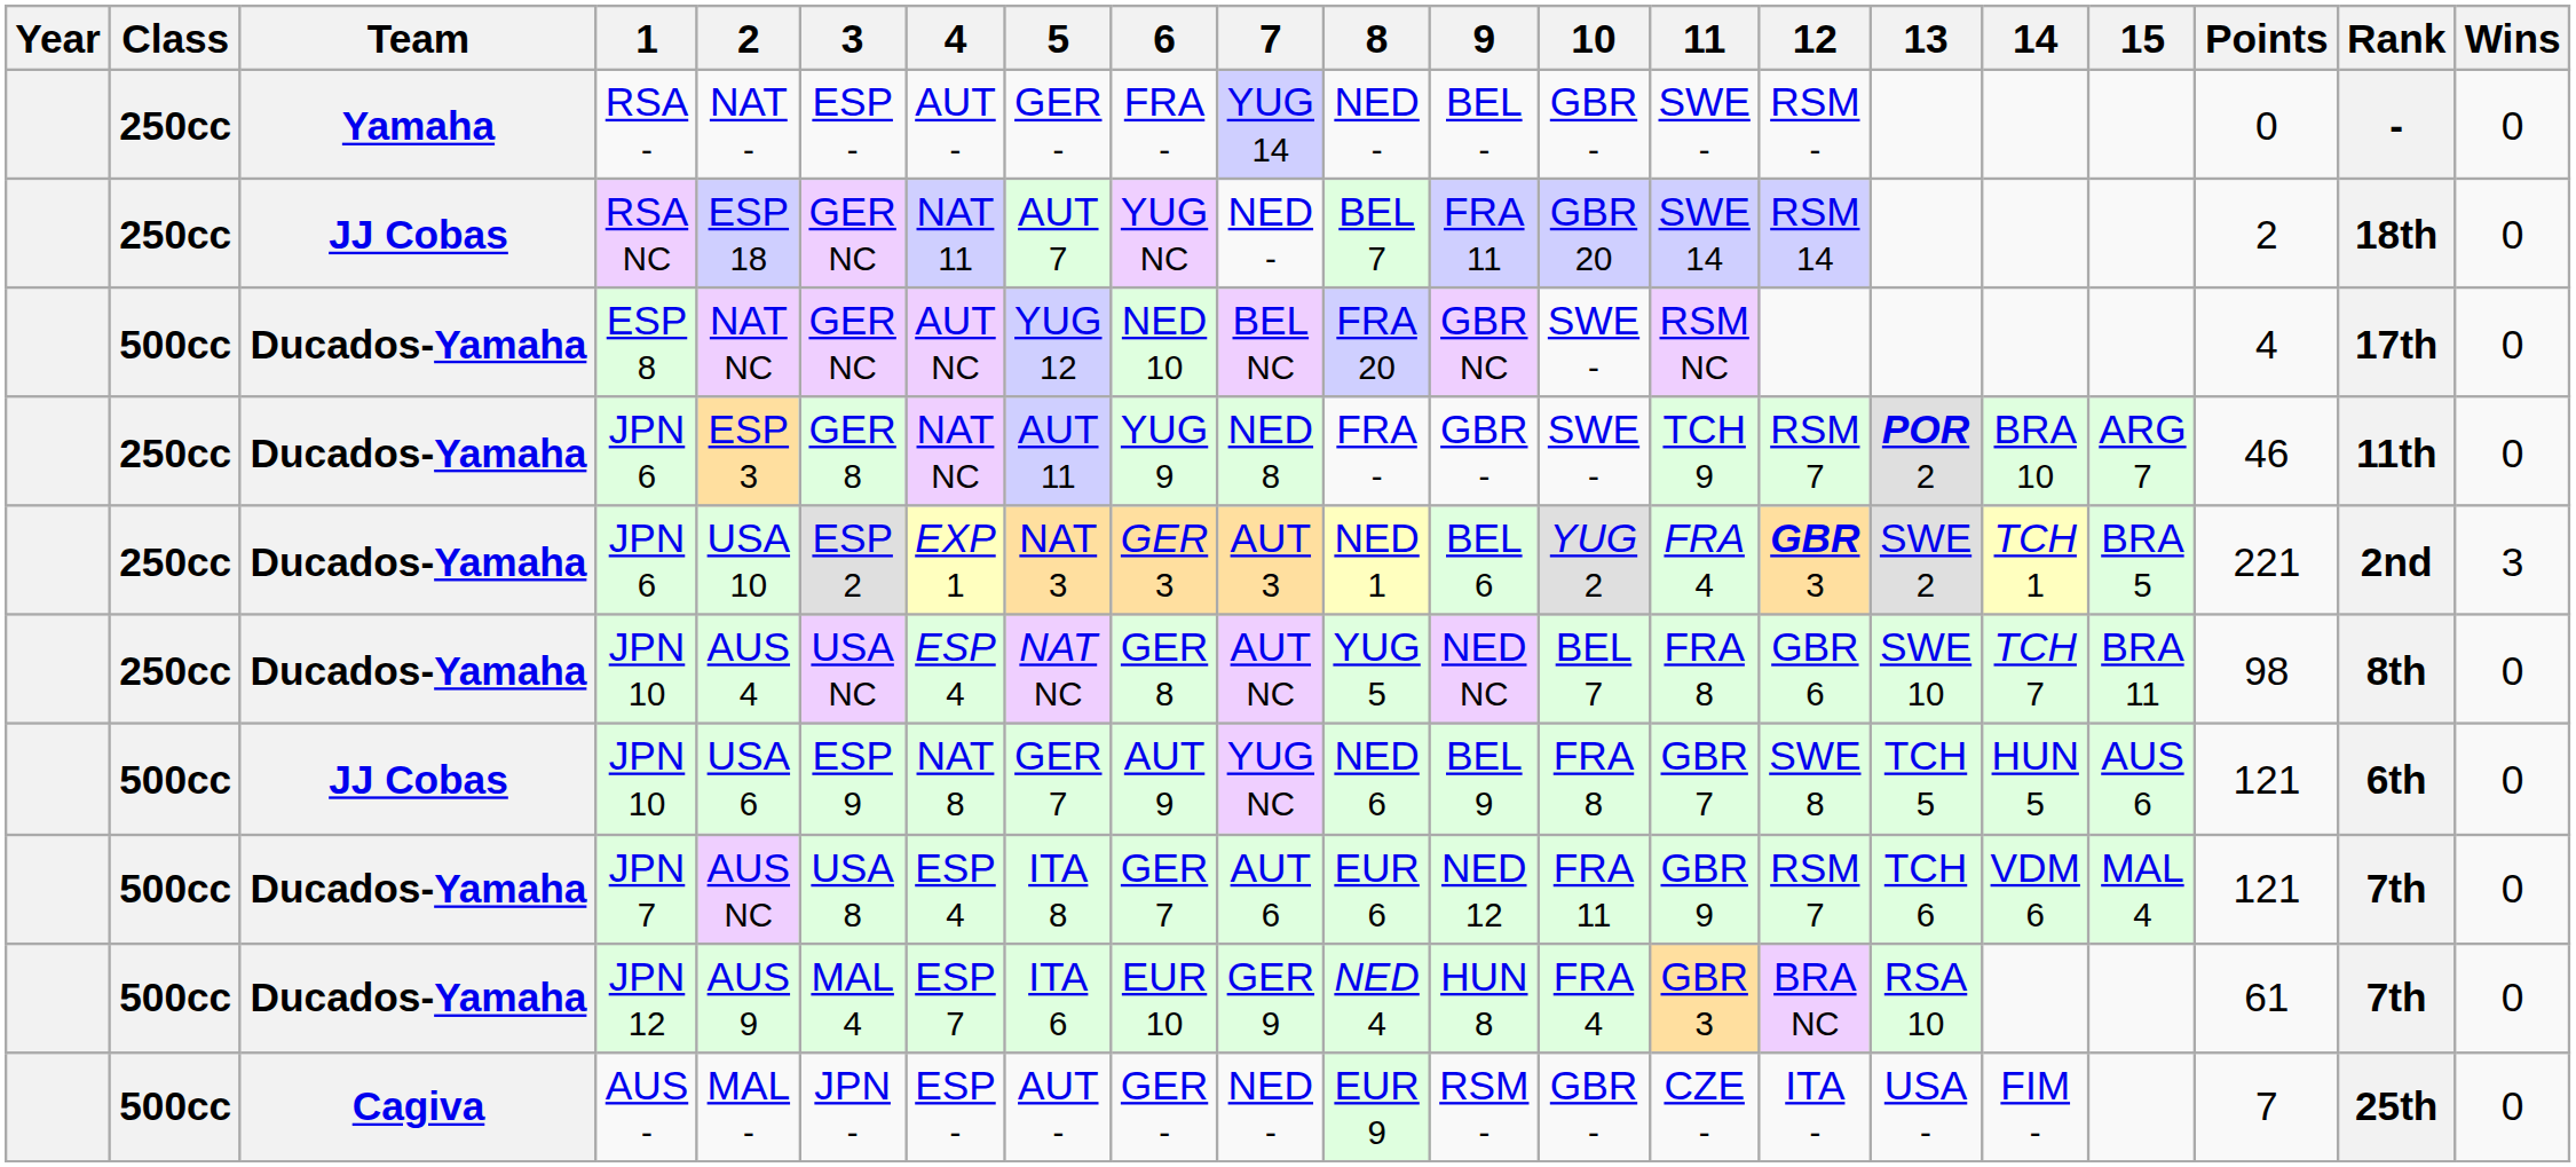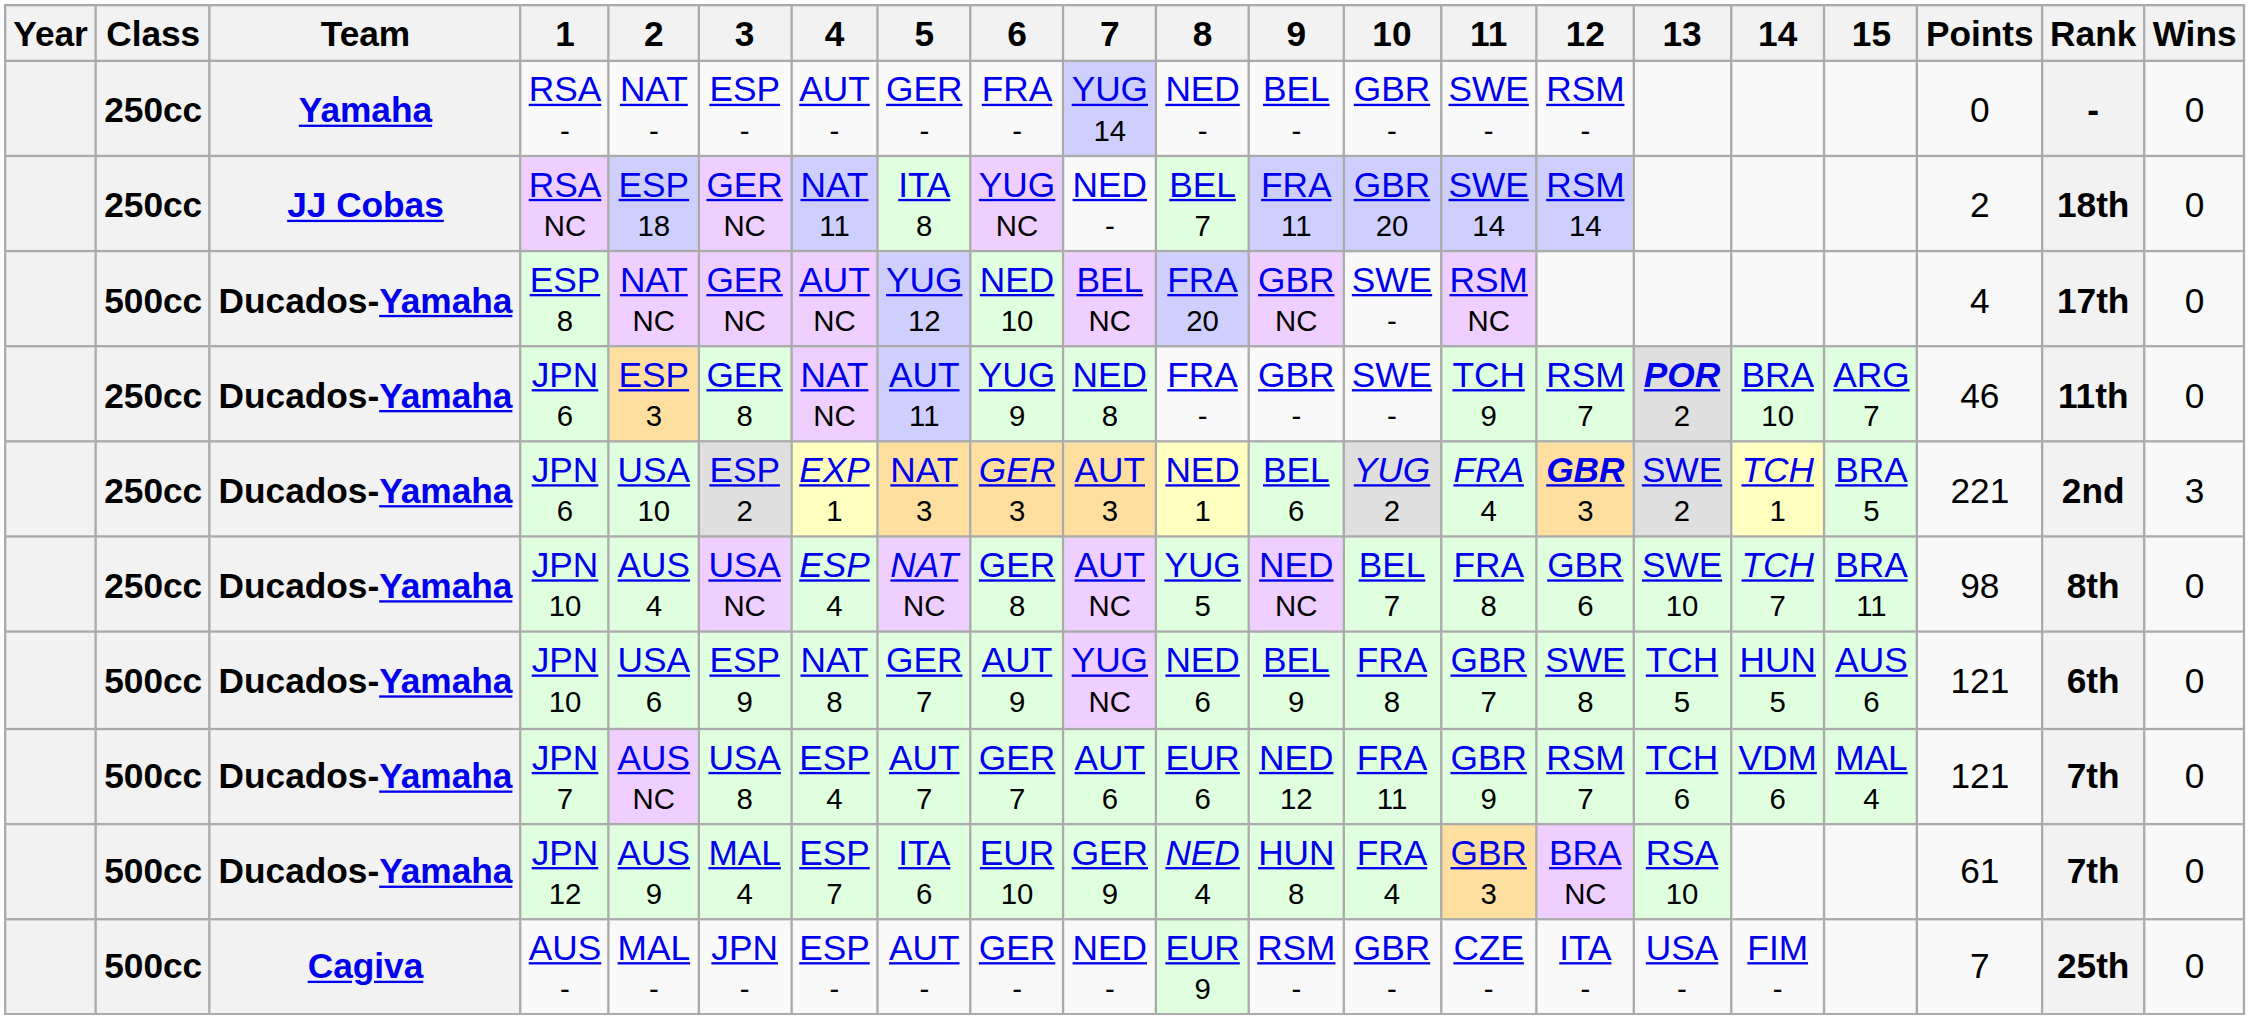 <table class="wikitable" style="text-align:center; font-size:95%">
 <tr>
 <th>Year</th>
 <th>Class</th>
 <th>Team</th>
 <th>1</th>
 <th>2</th>
 <th>3</th>
 <th>4</th>
 <th>5</th>
 <th>6</th>
 <th>7</th>
 <th>8</th>
 <th>9</th>
 <th>10</th>
 <th>11</th>
 <th>12</th>
 <th>13</th>
 <th>14</th>
 <th>15</th>
 <th>Points</th>
 <th>Rank</th>
 <th>Wins</th>
 </tr>
 <tr>
 <th></th>
 <th>250cc</th>
 <th><a href='#'>Yamaha</a></th>
 <td><a href='#'>RSA</a><br><small>-</small></td>
 <td><a href='#'>NAT</a><br><small>-</small></td>
 <td><a href='#'>ESP</a><br><small>-</small></td>
 <td><a href='#'>AUT</a><br><small>-</small></td>
 <td><a href='#'>GER</a><br><small>-</small></td>
 <td><a href='#'>FRA</a><br><small>-</small></td>
 <td style="background:#CFCFFF;"><a href='#'>YUG</a><br><small>14</small></td>
 <td><a href='#'>NED</a><br><small>-</small></td>
 <td><a href='#'>BEL</a><br><small>-</small></td>
 <td><a href='#'>GBR</a><br><small>-</small></td>
 <td><a href='#'>SWE</a><br><small>-</small></td>
 <td><a href='#'>RSM</a><br><small>-</small></td>
 <td></td>
 <td></td>
 <td></td>
 <td>0</td>
 <th>-</th>
 <td>0</td>
 </tr>
 <tr>
 <th></th>
 <th>250cc</th>
 <th><a href='#'>JJ Cobas</a></th>
 <td style="background:#EFCFFF;"><a href='#'>RSA</a><br><small>NC</small></td>
 <td style="background:#CFCFFF;"><a href='#'>ESP</a><br><small>18</small></td>
 <td style="background:#EFCFFF;"><a href='#'>GER</a><br><small>NC</small></td>
 <td style="background:#CFCFFF;"><a href='#'>NAT</a><br><small>11</small></td>
-<td style="background:#DFFFDF;"><a href='#'>AUT</a><br><small>7</small></td>
+<td style="background:#DFFFDF;"><a href='#'>ITA</a><br><small>8</small></td>
 <td style="background:#EFCFFF;"><a href='#'>YUG</a><br><small>NC</small></td>
 <td><a href='#'>NED</a><br><small>-</small></td>
 <td style="background:#DFFFDF;"><a href='#'>BEL</a><br><small>7</small></td>
 <td style="background:#CFCFFF;"><a href='#'>FRA</a><br><small>11</small></td>
 <td style="background:#CFCFFF;"><a href='#'>GBR</a><br><small>20</small></td>
 <td style="background:#CFCFFF;"><a href='#'>SWE</a><br><small>14</small></td>
 <td style="background:#CFCFFF;"><a href='#'>RSM</a><br><small>14</small></td>
 <td></td>
 <td></td>
 <td></td>
 <td>2</td>
 <th>18th</th>
 <td>0</td>
 </tr>
 <tr>
 <th></th>
 <th>500cc</th>
 <th>Ducados-<a href='#'>Yamaha</a></th>
 <td style="background:#DFFFDF;"><a href='#'>ESP</a><br><small>8</small></td>
 <td style="background:#EFCFFF;"><a href='#'>NAT</a><br><small>NC</small></td>
 <td style="background:#EFCFFF;"><a href='#'>GER</a><br><small>NC</small></td>
 <td style="background:#EFCFFF;"><a href='#'>AUT</a><br><small>NC</small></td>
 <td style="background:#CFCFFF;"><a href='#'>YUG</a><br><small>12</small></td>
 <td style="background:#DFFFDF;"><a href='#'>NED</a><br><small>10</small></td>
 <td style="background:#EFCFFF;"><a href='#'>BEL</a><br><small>NC</small></td>
 <td style="background:#CFCFFF;"><a href='#'>FRA</a><br><small>20</small></td>
 <td style="background:#EFCFFF;"><a href='#'>GBR</a><br><small>NC</small></td>
 <td><a href='#'>SWE</a><br><small>-</small></td>
 <td style="background:#EFCFFF;"><a href='#'>RSM</a><br><small>NC</small></td>
 <td></td>
 <td></td>
 <td></td>
 <td></td>
 <td>4</td>
 <th>17th</th>
 <td>0</td>
 </tr>
 <tr>
 <th></th>
 <th>250cc</th>
 <th>Ducados-<a href='#'>Yamaha</a></th>
 <td style="background:#DFFFDF;"><a href='#'>JPN</a><br><small>6</small></td>
 <td style="background:#FFDF9F;"><a href='#'>ESP</a><br><small>3</small></td>
 <td style="background:#DFFFDF;"><a href='#'>GER</a><br><small>8</small></td>
 <td style="background:#EFCFFF;"><a href='#'>NAT</a><br><small>NC</small></td>
 <td style="background:#CFCFFF;"><a href='#'>AUT</a><br><small>11</small></td>
 <td style="background:#DFFFDF;"><a href='#'>YUG</a><br><small>9</small></td>
 <td style="background:#DFFFDF;"><a href='#'>NED</a><br><small>8</small></td>
 <td><a href='#'>FRA</a><br><small>-</small></td>
 <td><a href='#'>GBR</a><br><small>-</small></td>
 <td><a href='#'>SWE</a><br><small>-</small></td>
 <td style="background:#DFFFDF;"><a href='#'>TCH</a><br><small>9</small></td>
 <td style="background:#DFFFDF;"><a href='#'>RSM</a><br><small>7</small></td>
 <td style="background:#DFDFDF;"><strong><em><a href='#'>POR</a></em></strong><br><small>2</small></td>
 <td style="background:#DFFFDF;"><a href='#'>BRA</a><br><small>10</small></td>
 <td style="background:#DFFFDF;"><a href='#'>ARG</a><br><small>7</small></td>
 <td>46</td>
 <th>11th</th>
 <td>0</td>
 </tr>
 <tr>
 <th></th>
 <th>250cc</th>
 <th>Ducados-<a href='#'>Yamaha</a></th>
 <td style="background:#DFFFDF;"><a href='#'>JPN</a><br><small>6</small></td>
 <td style="background:#DFFFDF;"><a href='#'>USA</a><br><small>10</small></td>
 <td style="background:#DFDFDF;"><a href='#'>ESP</a><br><small>2</small></td>
 <td style="background:#FFFFBF;"><em><a href='#'>EXP</a></em><br><small>1</small></td>
 <td style="background:#FFDF9F;"><a href='#'>NAT</a><br><small>3</small></td>
 <td style="background:#FFDF9F;"><em><a href='#'>GER</a></em><br><small>3</small></td>
 <td style="background:#FFDF9F;"><a href='#'>AUT</a><br><small>3</small></td>
 <td style="background:#FFFFBF;"><a href='#'>NED</a><br><small>1</small></td>
 <td style="background:#DFFFDF;"><a href='#'>BEL</a><br><small>6</small></td>
 <td style="background:#DFDFDF;"><em><a href='#'>YUG</a></em><br><small>2</small></td>
 <td style="background:#DFFFDF;"><em><a href='#'>FRA</a></em><br><small>4</small></td>
 <td style="background:#FFDF9F;"><strong><em><a href='#'>GBR</a></em></strong><br><small>3</small></td>
 <td style="background:#DFDFDF;"><a href='#'>SWE</a><br><small>2</small></td>
 <td style="background:#FFFFBF;"><em><a href='#'>TCH</a></em><br><small>1</small></td>
 <td style="background:#DFFFDF;"><a href='#'>BRA</a><br><small>5</small></td>
 <td>221</td>
 <th>2nd</th>
 <td>3</td>
 </tr>
 <tr>
 <th></th>
 <th>250cc</th>
 <th>Ducados-<a href='#'>Yamaha</a></th>
 <td style="background:#DFFFDF;"><a href='#'>JPN</a><br><small>10</small></td>
 <td style="background:#DFFFDF;"><a href='#'>AUS</a><br><small>4</small></td>
 <td style="background:#EFCFFF;"><a href='#'>USA</a><br><small>NC</small></td>
 <td style="background:#DFFFDF;"><em><a href='#'>ESP</a></em><br><small>4</small></td>
 <td style="background:#EFCFFF;"><em><a href='#'>NAT</a></em><br><small>NC</small></td>
 <td style="background:#DFFFDF;"><a href='#'>GER</a><br><small>8</small></td>
 <td style="background:#EFCFFF;"><a href='#'>AUT</a><br><small>NC</small></td>
 <td style="background:#DFFFDF;"><a href='#'>YUG</a><br><small>5</small></td>
 <td style="background:#EFCFFF;"><a href='#'>NED</a><br><small>NC</small></td>
 <td style="background:#DFFFDF;"><a href='#'>BEL</a><br><small>7</small></td>
 <td style="background:#DFFFDF;"><a href='#'>FRA</a><br><small>8</small></td>
 <td style="background:#DFFFDF;"><a href='#'>GBR</a><br><small>6</small></td>
 <td style="background:#DFFFDF;"><a href='#'>SWE</a><br><small>10</small></td>
 <td style="background:#DFFFDF;"><em><a href='#'>TCH</a></em><br><small>7</small></td>
 <td style="background:#DFFFDF;"><a href='#'>BRA</a><br><small>11</small></td>
 <td>98</td>
 <th>8th</th>
 <td>0</td>
 </tr>
 <tr>
 <th></th>
 <th>500cc</th>
-<th><a href='#'>JJ Cobas</a></th>
+<th>Ducados-<a href='#'>Yamaha</a></th>
 <td style="background:#DFFFDF;"><a href='#'>JPN</a><br><small>10</small></td>
 <td style="background:#DFFFDF;"><a href='#'>USA</a><br><small>6</small></td>
 <td style="background:#DFFFDF;"><a href='#'>ESP</a><br><small>9</small></td>
 <td style="background:#DFFFDF;"><a href='#'>NAT</a><br><small>8</small></td>
 <td style="background:#DFFFDF;"><a href='#'>GER</a><br><small>7</small></td>
 <td style="background:#DFFFDF;"><a href='#'>AUT</a><br><small>9</small></td>
 <td style="background:#EFCFFF;"><a href='#'>YUG</a><br><small>NC</small></td>
 <td style="background:#DFFFDF;"><a href='#'>NED</a><br><small>6</small></td>
 <td style="background:#DFFFDF;"><a href='#'>BEL</a><br><small>9</small></td>
 <td style="background:#DFFFDF;"><a href='#'>FRA</a><br><small>8</small></td>
 <td style="background:#DFFFDF;"><a href='#'>GBR</a><br><small>7</small></td>
 <td style="background:#DFFFDF;"><a href='#'>SWE</a><br><small>8</small></td>
 <td style="background:#DFFFDF;"><a href='#'>TCH</a><br><small>5</small></td>
 <td style="background:#DFFFDF;"><a href='#'>HUN</a><br><small>5</small></td>
 <td style="background:#DFFFDF;"><a href='#'>AUS</a><br><small>6</small></td>
 <td>121</td>
 <th>6th</th>
 <td>0</td>
 </tr>
 <tr>
 <th></th>
 <th>500cc</th>
 <th>Ducados-<a href='#'>Yamaha</a></th>
 <td style="background:#DFFFDF;"><a href='#'>JPN</a><br><small>7</small></td>
 <td style="background:#EFCFFF;"><a href='#'>AUS</a><br><small>NC</small></td>
 <td style="background:#DFFFDF;"><a href='#'>USA</a><br><small>8</small></td>
 <td style="background:#DFFFDF;"><a href='#'>ESP</a><br><small>4</small></td>
-<td style="background:#DFFFDF;"><a href='#'>ITA</a><br><small>8</small></td>
+<td style="background:#DFFFDF;"><a href='#'>AUT</a><br><small>7</small></td>
 <td style="background:#DFFFDF;"><a href='#'>GER</a><br><small>7</small></td>
 <td style="background:#DFFFDF;"><a href='#'>AUT</a><br><small>6</small></td>
 <td style="background:#DFFFDF;"><a href='#'>EUR</a><br><small>6</small></td>
 <td style="background:#DFFFDF;"><a href='#'>NED</a><br><small>12</small></td>
 <td style="background:#DFFFDF;"><a href='#'>FRA</a><br><small>11</small></td>
 <td style="background:#DFFFDF;"><a href='#'>GBR</a><br><small>9</small></td>
 <td style="background:#DFFFDF;"><a href='#'>RSM</a><br><small>7</small></td>
 <td style="background:#DFFFDF;"><a href='#'>TCH</a><br><small>6</small></td>
 <td style="background:#DFFFDF;"><a href='#'>VDM</a><br><small>6</small></td>
 <td style="background:#DFFFDF;"><a href='#'>MAL</a><br><small>4</small></td>
 <td>121</td>
 <th>7th</th>
 <td>0</td>
 </tr>
 <tr>
 <th></th>
 <th>500cc</th>
 <th>Ducados-<a href='#'>Yamaha</a></th>
 <td style="background:#DFFFDF;"><a href='#'>JPN</a><br><small>12</small></td>
 <td style="background:#DFFFDF;"><a href='#'>AUS</a><br><small>9</small></td>
 <td style="background:#DFFFDF;"><a href='#'>MAL</a><br><small>4</small></td>
 <td style="background:#DFFFDF;"><a href='#'>ESP</a><br><small>7</small></td>
 <td style="background:#DFFFDF;"><a href='#'>ITA</a><br><small>6</small></td>
 <td style="background:#DFFFDF;"><a href='#'>EUR</a><br><small>10</small></td>
 <td style="background:#DFFFDF;"><a href='#'>GER</a><br><small>9</small></td>
 <td style="background:#DFFFDF;"><em><a href='#'>NED</a></em><br><small>4</small></td>
 <td style="background:#DFFFDF;"><a href='#'>HUN</a><br><small>8</small></td>
 <td style="background:#DFFFDF;"><a href='#'>FRA</a><br><small>4</small></td>
 <td style="background:#FFDF9F;"><a href='#'>GBR</a><br><small>3</small></td>
 <td style="background:#EFCFFF;"><a href='#'>BRA</a><br><small>NC</small></td>
 <td style="background:#DFFFDF;"><a href='#'>RSA</a><br><small>10</small></td>
 <td></td>
 <td></td>
 <td>61</td>
 <th>7th</th>
 <td>0</td>
 </tr>
 <tr>
 <th></th>
 <th>500cc</th>
 <th><a href='#'>Cagiva</a></th>
 <td><a href='#'>AUS</a><br><small>-</small></td>
 <td><a href='#'>MAL</a><br><small>-</small></td>
 <td><a href='#'>JPN</a><br><small>-</small></td>
 <td><a href='#'>ESP</a><br><small>-</small></td>
 <td><a href='#'>AUT</a><br><small>-</small></td>
 <td><a href='#'>GER</a><br><small>-</small></td>
 <td><a href='#'>NED</a><br><small>-</small></td>
 <td style="background:#DFFFDF;"><a href='#'>EUR</a><br><small>9</small></td>
 <td><a href='#'>RSM</a><br><small>-</small></td>
 <td><a href='#'>GBR</a><br><small>-</small></td>
 <td><a href='#'>CZE</a><br><small>-</small></td>
 <td><a href='#'>ITA</a><br><small>-</small></td>
 <td><a href='#'>USA</a><br><small>-</small></td>
 <td><a href='#'>FIM</a><br><small>-</small></td>
 <td></td>
 <td>7</td>
 <th>25th</th>
 <td>0</td>
 </tr>
 <tr>
 </tr>
 </table>
